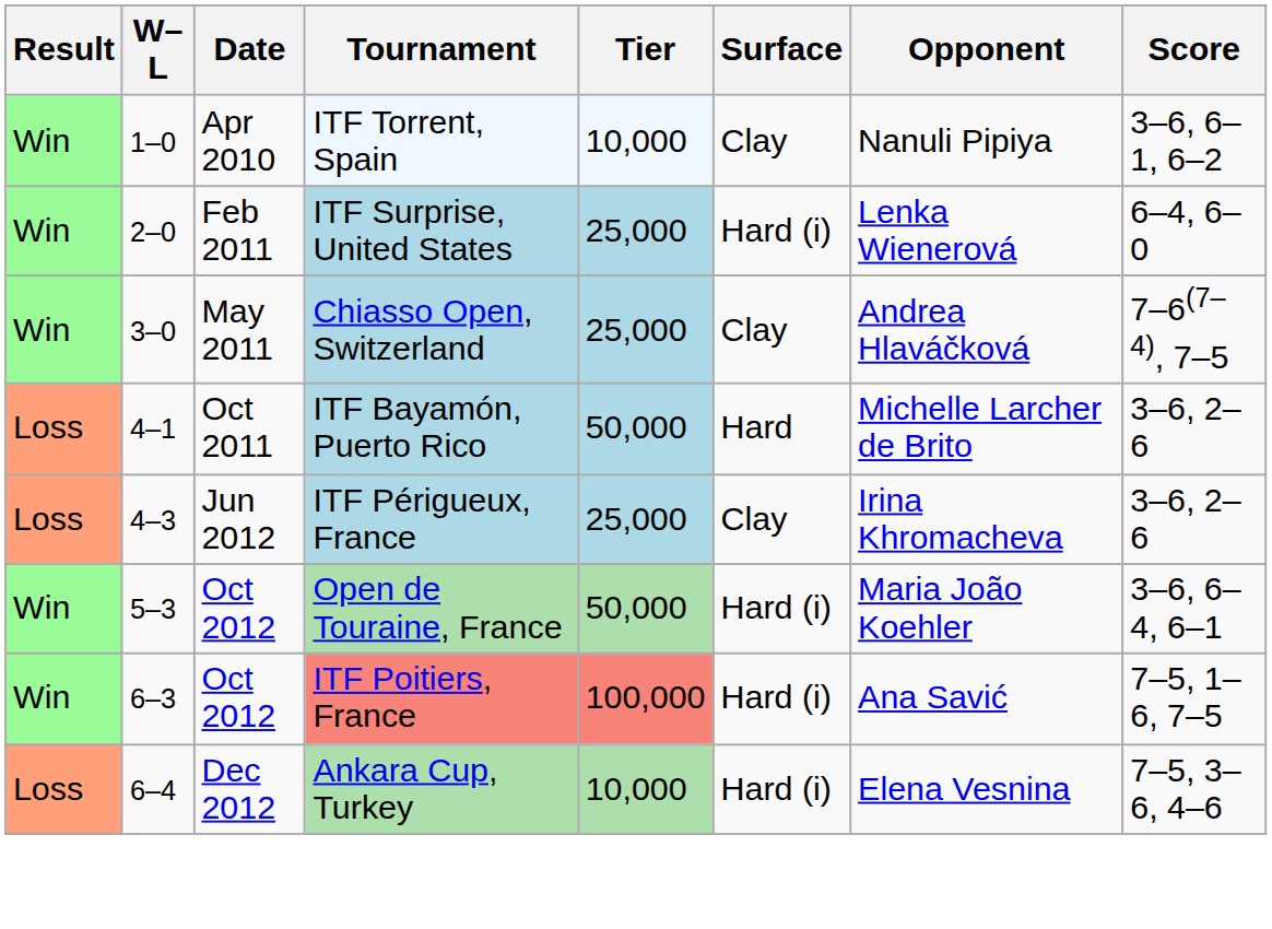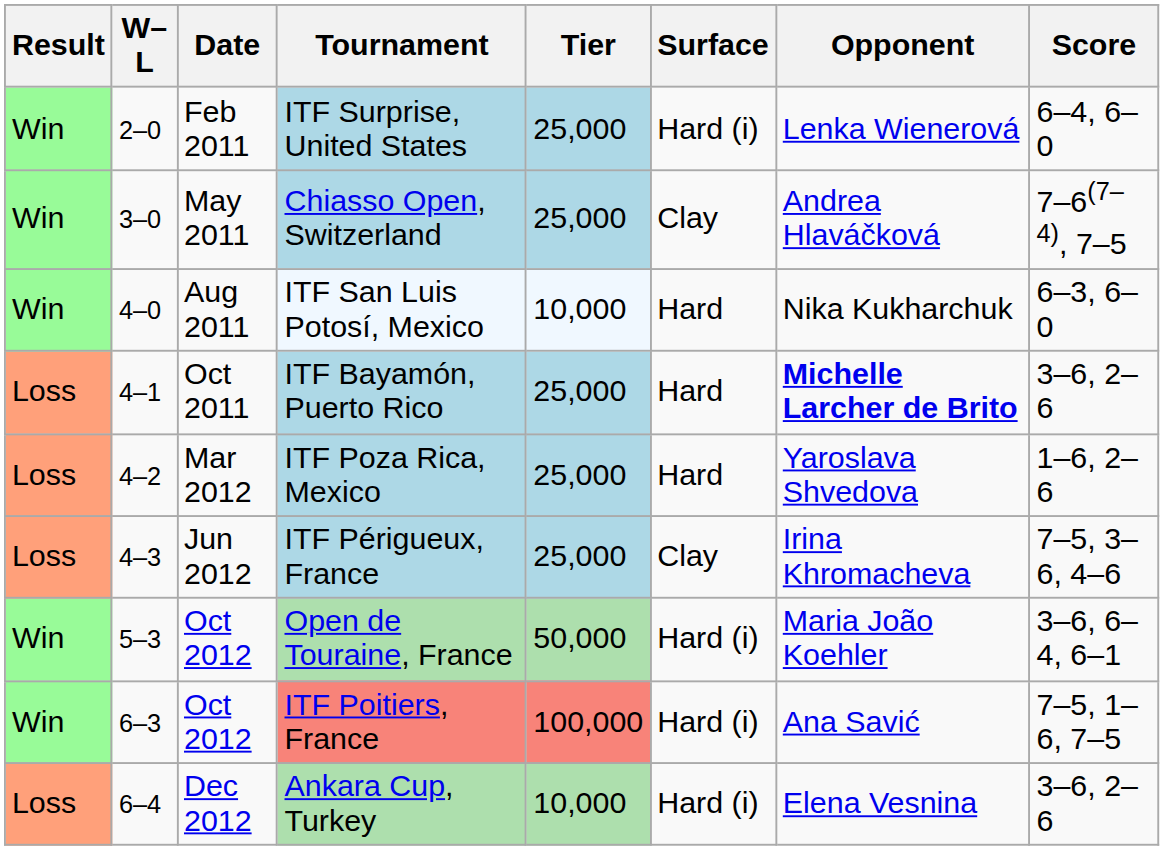 <table class="sortable wikitable">
 <tr>
 <th>Result</th>
 <th class="unsortable">W–L</th>
 <th>Date</th>
 <th>Tournament</th>
 <th>Tier</th>
 <th>Surface</th>
 <th>Opponent</th>
 <th class="unsortable">Score</th>
-</tr>
-<tr>
-<td style="background:#98fb98;">Win</td>
-<td><small>1–0</small></td>
-<td>Apr 2010</td>
-<td style="background:#f0f8ff;">ITF Torrent, Spain</td>
-<td style="background:#f0f8ff;">10,000</td>
-<td>Clay</td>
-<td> Nanuli Pipiya</td>
-<td>3–6, 6–1, 6–2</td>
 </tr>
 <tr>
 <td style="background:#98fb98;">Win</td>
 <td><small>2–0</small></td>
 <td>Feb 2011</td>
 <td style="background:lightblue;">ITF Surprise, United States</td>
 <td style="background:lightblue;">25,000</td>
 <td>Hard (i)</td>
 <td> <a href='#'>Lenka Wienerová</a></td>
 <td>6–4, 6–0</td>
 </tr>
 <tr>
 <td style="background:#98fb98;">Win</td>
 <td><small>3–0</small></td>
 <td>May 2011</td>
 <td style="background:lightblue;"><a href='#'>Chiasso Open</a>, Switzerland</td>
 <td style="background:lightblue;">25,000</td>
 <td>Clay</td>
 <td> <a href='#'>Andrea Hlaváčková</a></td>
 <td>7–6<sup>(7–4)</sup>, 7–5</td>
 </tr>
 <tr>
+<td style="background:#98fb98;">Win</td>
+<td><small>4–0</small></td>
+<td>Aug 2011</td>
+<td style="background:#f0f8ff;">ITF San Luis Potosí, Mexico</td>
+<td style="background:#f0f8ff;">10,000</td>
+<td>Hard</td>
+<td> Nika Kukharchuk</td>
+<td>6–3, 6–0</td>
+</tr>
+<tr>
 <td style="background:#ffa07a;">Loss</td>
 <td><small>4–1</small></td>
 <td>Oct 2011</td>
 <td style="background:lightblue;">ITF Bayamón, Puerto Rico</td>
-<td style="background:lightblue;">50,000</td>
+<td style="background:lightblue;">25,000</td>
 <td>Hard</td>
-<td> <a href='#'>Michelle Larcher de Brito</a></td>
+<td><strong> <a href='#'>Michelle Larcher de Brito</a></strong></td>
 <td>3–6, 2–6</td>
+</tr>
+<tr>
+<td style="background:#ffa07a;">Loss</td>
+<td><small>4–2</small></td>
+<td>Mar 2012</td>
+<td style="background:lightblue;">ITF Poza Rica, Mexico</td>
+<td style="background:lightblue;">25,000</td>
+<td>Hard</td>
+<td> <a href='#'>Yaroslava Shvedova</a></td>
+<td>1–6, 2–6</td>
 </tr>
 <tr>
 <td style="background:#ffa07a;">Loss</td>
 <td><small>4–3</small></td>
 <td>Jun 2012</td>
 <td style="background:lightblue;">ITF Périgueux, France</td>
 <td style="background:lightblue;">25,000</td>
 <td>Clay</td>
 <td> <a href='#'>Irina Khromacheva</a></td>
-<td>3–6, 2–6</td>
+<td>7–5, 3–6, 4–6</td>
 </tr>
 <tr>
 <td style="background:#98fb98;">Win</td>
 <td><small>5–3</small></td>
 <td><a href='#'>Oct 2012</a></td>
 <td style="background:#addfad;"><a href='#'>Open de Touraine</a>, France</td>
 <td style="background:#addfad;">50,000</td>
 <td>Hard (i)</td>
 <td> <a href='#'>Maria João Koehler</a></td>
 <td>3–6, 6–4, 6–1</td>
 </tr>
 <tr>
 <td style="background:#98fb98;">Win</td>
 <td><small>6–3</small></td>
 <td><a href='#'>Oct 2012</a></td>
 <td style="background:#f88379;"><a href='#'>ITF Poitiers</a>, France</td>
 <td style="background:#f88379;">100,000</td>
 <td>Hard (i)</td>
 <td> <a href='#'>Ana Savić</a></td>
 <td>7–5, 1–6, 7–5</td>
 </tr>
 <tr>
 <td style="background:#ffa07a;">Loss</td>
 <td><small>6–4</small></td>
 <td><a href='#'>Dec 2012</a></td>
 <td style="background:#addfad;"><a href='#'>Ankara Cup</a>, Turkey</td>
 <td style="background:#addfad;">10,000</td>
 <td>Hard (i)</td>
 <td> <a href='#'>Elena Vesnina</a></td>
-<td>7–5, 3–6, 4–6</td>
+<td>3–6, 2–6</td>
 </tr>
 </table>
